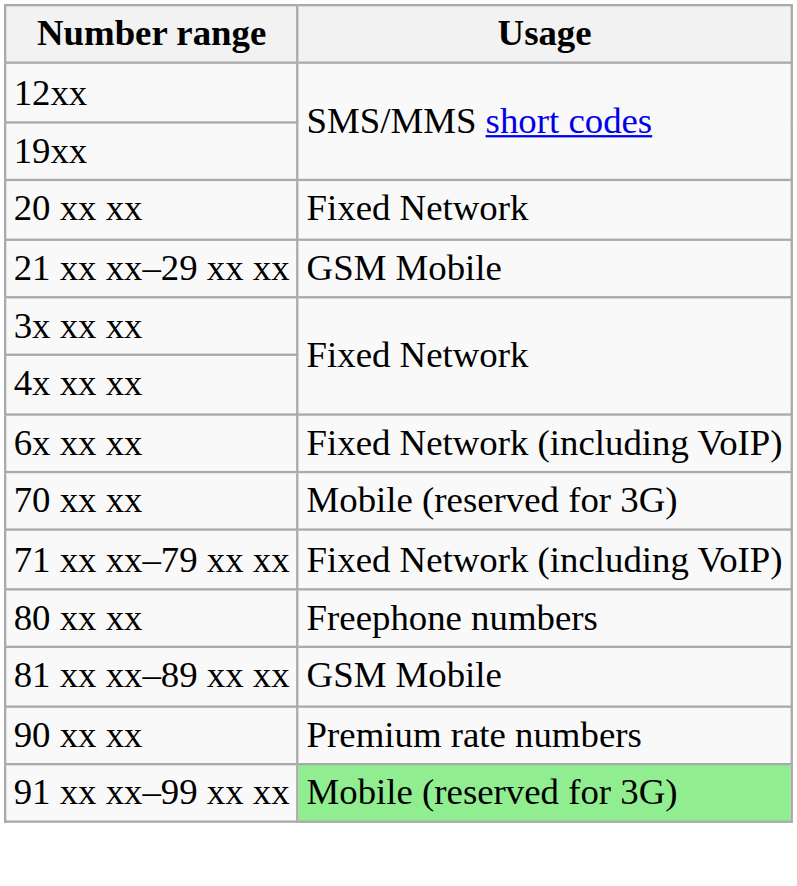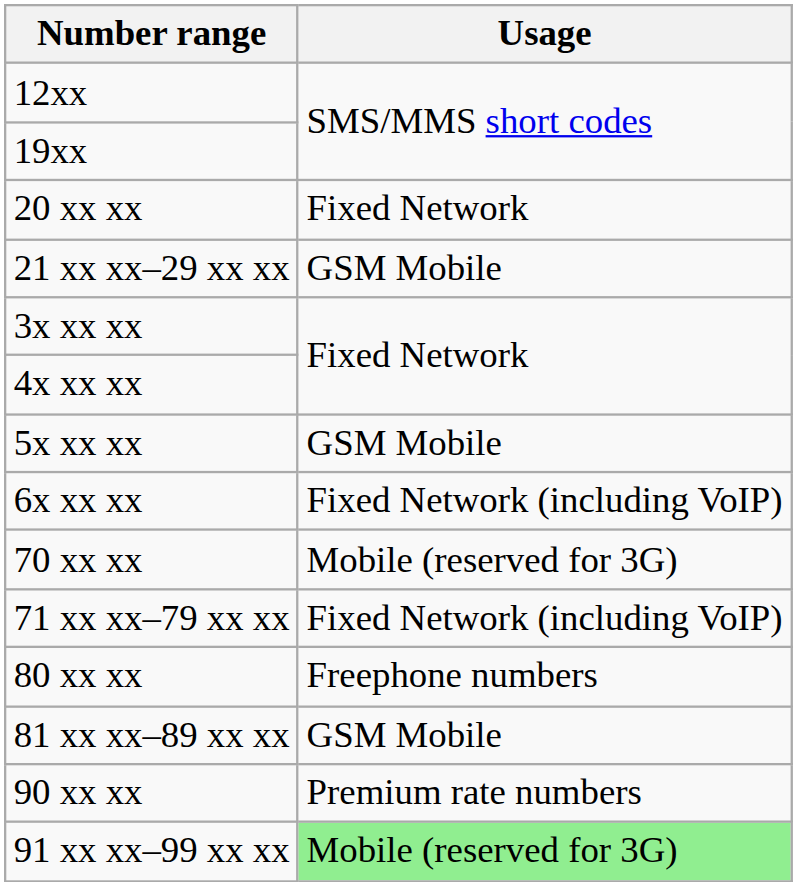 <table class="wikitable" border=1>
 <tr>
 <th>Number range</th>
 <th>Usage</th>
 </tr>
 <tr>
 <td>12xx</td>
 <td rowspan=2>SMS/MMS <a href='#'>short codes</a></td>
 </tr>
 <tr>
 <td>19xx</td>
 </tr>
 <tr>
 <td>20 xx xx</td>
 <td>Fixed Network</td>
 </tr>
 <tr>
 <td>21 xx xx–29 xx xx</td>
 <td>GSM Mobile</td>
 </tr>
 <tr>
 <td>3x xx xx</td>
 <td rowspan=2>Fixed Network</td>
 </tr>
 <tr>
 <td>4x xx xx</td>
+</tr>
+<tr>
+<td>5x xx xx</td>
+<td>GSM Mobile</td>
 </tr>
 <tr>
 <td>6x xx xx</td>
 <td>Fixed Network (including VoIP)</td>
 </tr>
 <tr>
 <td>70 xx xx</td>
 <td>Mobile (reserved for 3G)</td>
 </tr>
 <tr>
 <td>71 xx xx–79 xx xx</td>
 <td>Fixed Network (including VoIP)</td>
 </tr>
 <tr>
 <td>80 xx xx</td>
 <td>Freephone numbers</td>
 </tr>
 <tr>
 <td>81 xx xx–89 xx xx</td>
 <td>GSM Mobile</td>
 </tr>
 <tr>
 <td>90 xx xx</td>
 <td>Premium rate numbers</td>
 </tr>
 <tr>
 <td>91 xx xx–99 xx xx</td>
 <td style="background: lightgreen;">Mobile (reserved for 3G)</td>
 </tr>
 </table>
